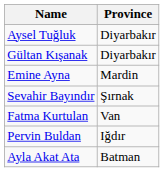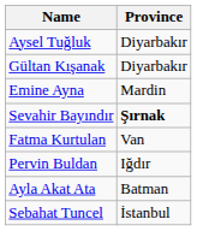 <table class="wikitable">
 <tr>
 <th>Name</th>
 <th>Province</th>
 </tr>
 <tr>
 <td><a href='#'>Aysel Tuğluk</a></td>
 <td>Diyarbakır</td>
 </tr>
 <tr>
 <td><a href='#'>Gültan Kışanak</a></td>
 <td>Diyarbakır</td>
 </tr>
 <tr>
 <td><a href='#'>Emine Ayna</a></td>
 <td>Mardin</td>
 </tr>
 <tr>
 <td><a href='#'>Sevahir Bayındır</a></td>
-<td>Şırnak</td>
+<td><strong>Şırnak</strong></td>
 </tr>
 <tr>
 <td><a href='#'>Fatma Kurtulan</a></td>
 <td>Van</td>
 </tr>
 <tr>
 <td><a href='#'>Pervin Buldan</a></td>
 <td>Iğdır</td>
 </tr>
 <tr>
 <td><a href='#'>Ayla Akat Ata</a></td>
 <td>Batman</td>
 </tr>
+<tr>
+<td><a href='#'>Sebahat Tuncel</a></td>
+<td>İstanbul</td>
+</tr>
 </table>
